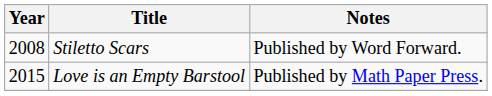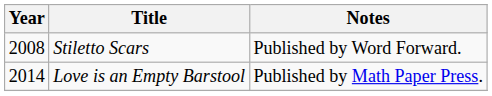 <table class="wikitable sortable">
 <tr>
 <th>Year</th>
 <th>Title</th>
 <th class="unsortable">Notes</th>
 </tr>
 <tr>
 <td>2008</td>
 <td><em>Stiletto Scars</em></td>
 <td>Published by Word Forward. </td>
 </tr>
 <tr>
-<td>2015</td>
+<td>2014</td>
 <td><em>Love is an Empty Barstool</em></td>
 <td>Published by <a href='#'>Math Paper Press</a>. </td>
 </tr>
 <tr>
 </tr>
 </table>
